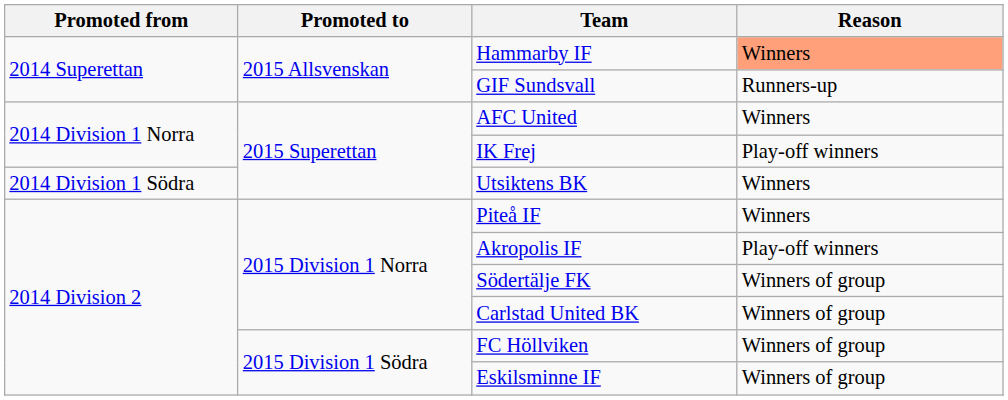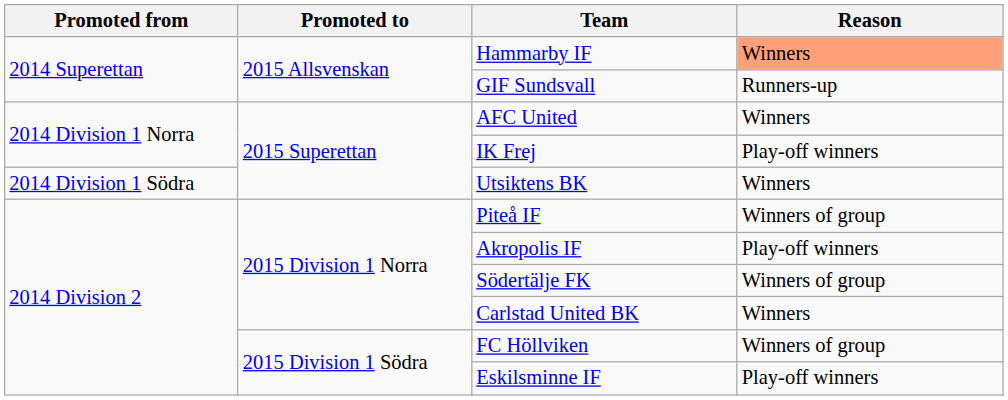 <table class="wikitable">
 <tr>
 <th style="width: 175px;">Promoted from</th>
 <th style="width: 175px;">Promoted to</th>
 <th style="width: 200px;">Team</th>
 <th style="width: 200px;">Reason</th>
 </tr>
 <tr>
 <td rowspan="2"><a href='#'>2014 Superettan</a></td>
 <td rowspan="2"><a href='#'>2015 Allsvenskan</a></td>
 <td><a href='#'>Hammarby IF</a></td>
 <td style="background: lightsalmon;">Winners</td>
 </tr>
 <tr>
 <td><a href='#'>GIF Sundsvall</a></td>
 <td>Runners-up</td>
 </tr>
 <tr>
 <td rowspan="2"><a href='#'>2014 Division 1</a> Norra</td>
 <td rowspan="3"><a href='#'>2015 Superettan</a></td>
 <td><a href='#'>AFC United</a></td>
 <td>Winners</td>
 </tr>
 <tr>
 <td><a href='#'>IK Frej</a></td>
 <td>Play-off winners</td>
 </tr>
 <tr>
 <td rowspan="1"><a href='#'>2014 Division 1</a> Södra</td>
 <td><a href='#'>Utsiktens BK</a></td>
 <td>Winners</td>
 </tr>
 <tr>
 <td rowspan="6"><a href='#'>2014 Division 2</a></td>
 <td rowspan="4"><a href='#'>2015 Division 1</a> Norra</td>
 <td><a href='#'>Piteå IF</a></td>
-<td>Winners</td>
+<td>Winners of group</td>
 </tr>
 <tr>
 <td><a href='#'>Akropolis IF</a></td>
 <td>Play-off winners</td>
 </tr>
 <tr>
 <td><a href='#'>Södertälje FK</a></td>
 <td>Winners of group</td>
 </tr>
 <tr>
 <td><a href='#'>Carlstad United BK</a></td>
-<td>Winners of group</td>
+<td>Winners</td>
 </tr>
 <tr>
 <td rowspan="2"><a href='#'>2015 Division 1</a> Södra</td>
 <td><a href='#'>FC Höllviken</a></td>
 <td>Winners of group</td>
 </tr>
 <tr>
 <td><a href='#'>Eskilsminne IF</a></td>
-<td>Winners of group</td>
+<td>Play-off winners</td>
 </tr>
 </table>
